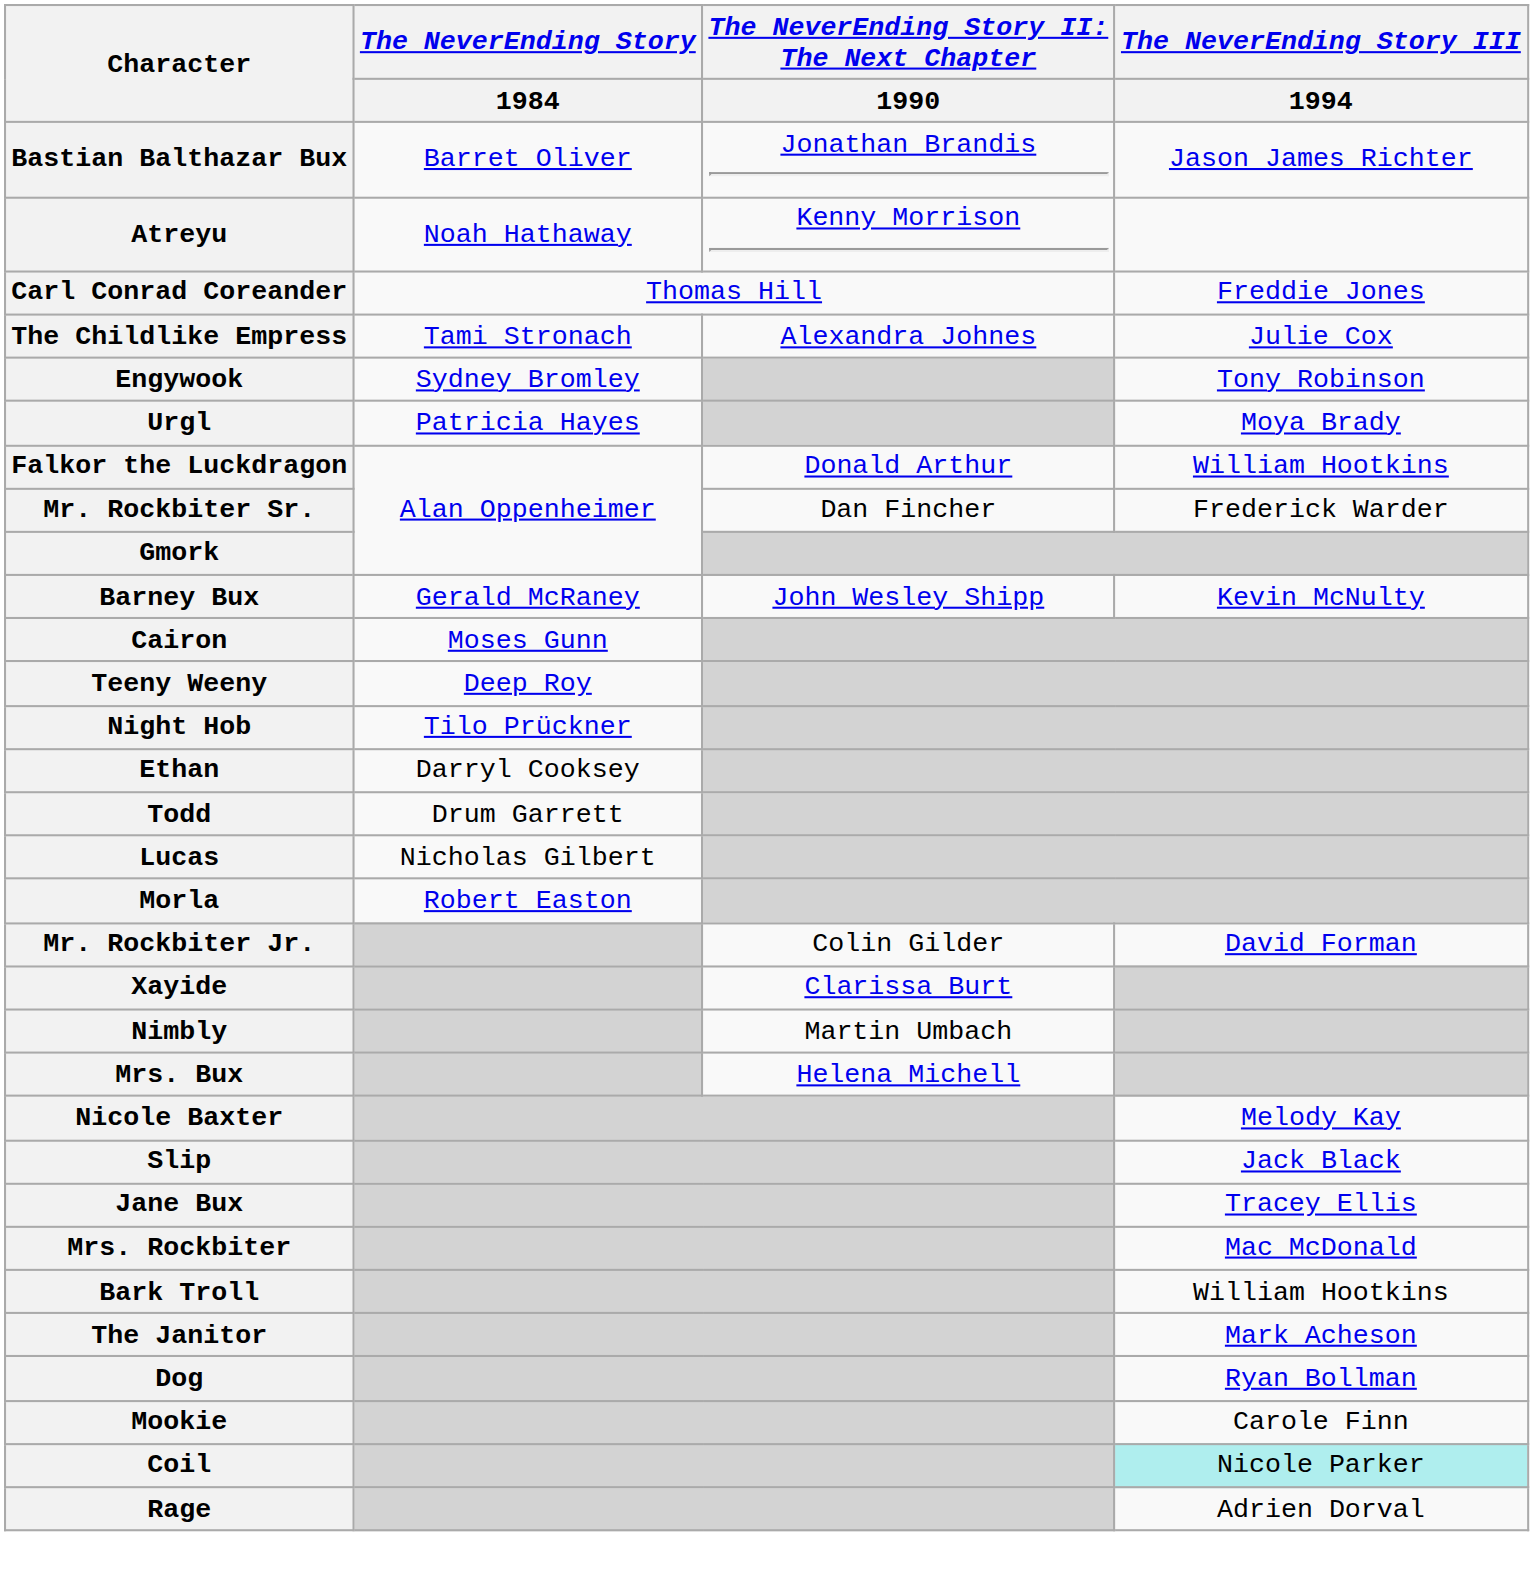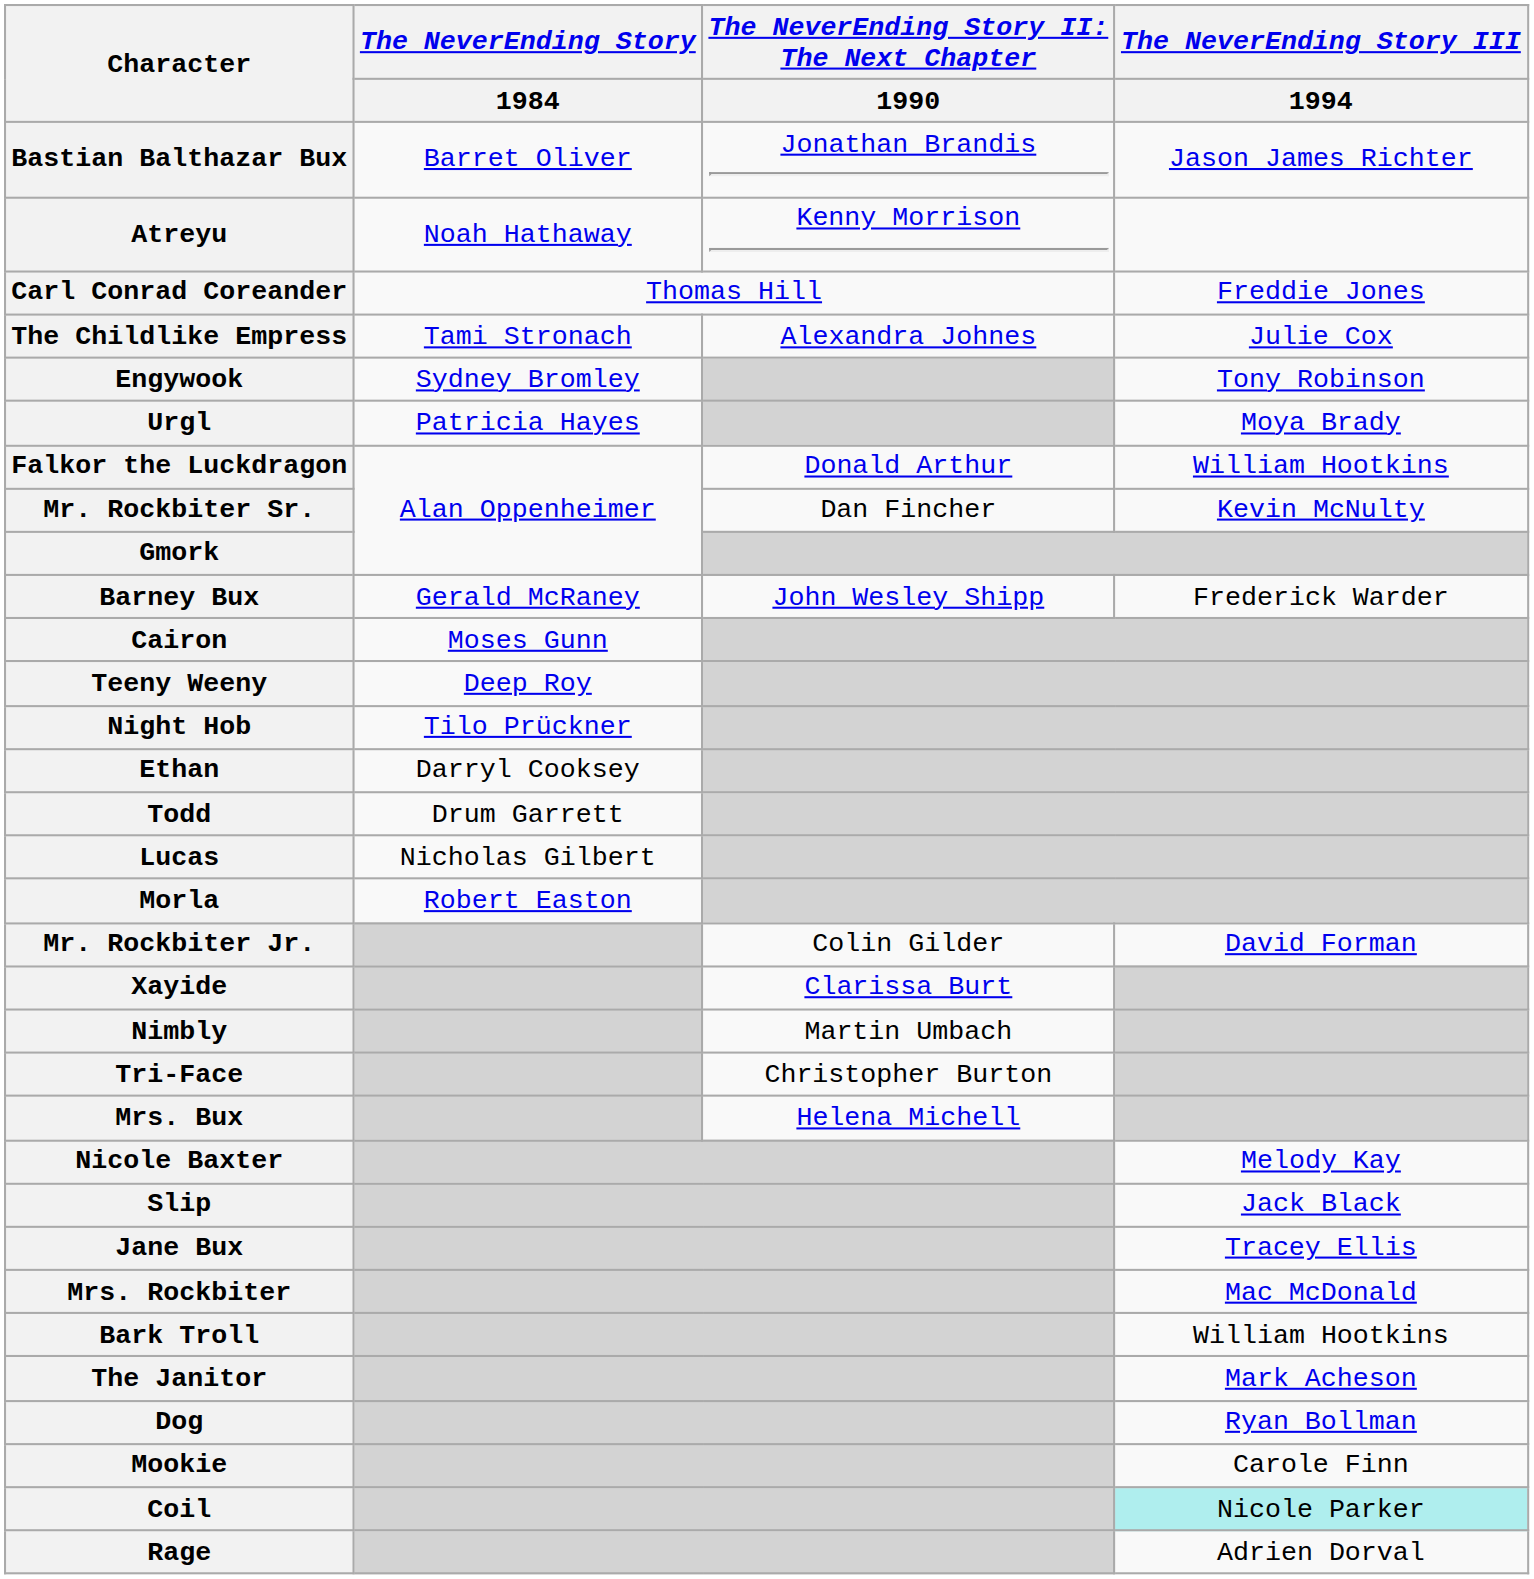 <table class="wikitable" style="text-align:center">
 <tr>
 <th rowspan="2">Character</th>
 <th><em><a href='#'>The NeverEnding Story</a></em></th>
 <th><em><a href='#'>The NeverEnding Story II:<br>The Next Chapter</a></em></th>
 <th><em><a href='#'>The NeverEnding Story III</a></em></th>
 </tr>
 <tr>
 <th>1984</th>
 <th>1990</th>
 <th>1994</th>
 </tr>
 <tr>
 <th>Bastian Balthazar Bux</th>
 <td><a href='#'>Barret Oliver</a></td>
 <td><a href='#'>Jonathan Brandis</a><hr></td>
 <td><a href='#'>Jason James Richter</a></td>
 </tr>
 <tr>
 <th>Atreyu</th>
 <td><a href='#'>Noah Hathaway</a></td>
 <td><a href='#'>Kenny Morrison</a><hr></td>
 <td></td>
 </tr>
 <tr>
 <th>Carl Conrad Coreander</th>
 <td colspan="2"><a href='#'>Thomas Hill</a></td>
 <td><a href='#'>Freddie Jones</a></td>
 </tr>
 <tr>
 <th>The Childlike Empress</th>
 <td><a href='#'>Tami Stronach</a></td>
 <td><a href='#'>Alexandra Johnes</a></td>
 <td><a href='#'>Julie Cox</a></td>
 </tr>
 <tr>
 <th>Engywook</th>
 <td><a href='#'>Sydney Bromley</a></td>
 <td style="background:lightgrey;"></td>
 <td><a href='#'>Tony Robinson</a></td>
 </tr>
 <tr>
 <th>Urgl</th>
 <td><a href='#'>Patricia Hayes</a></td>
 <td style="background:lightgrey;"></td>
 <td><a href='#'>Moya Brady</a></td>
 </tr>
 <tr>
 <th>Falkor the Luckdragon</th>
 <td rowspan="3"><a href='#'>Alan Oppenheimer</a></td>
 <td><a href='#'>Donald Arthur</a></td>
 <td><a href='#'>William Hootkins</a></td>
 </tr>
 <tr>
 <th>Mr. Rockbiter Sr.</th>
 <td>Dan Fincher</td>
-<td>Frederick Warder</td>
+<td><a href='#'>Kevin McNulty</a></td>
 </tr>
 <tr>
 <th>Gmork</th>
 <td colspan="2" style="background:lightgrey;"></td>
 </tr>
 <tr>
 <th>Barney Bux</th>
 <td><a href='#'>Gerald McRaney</a></td>
 <td><a href='#'>John Wesley Shipp</a></td>
-<td><a href='#'>Kevin McNulty</a></td>
+<td>Frederick Warder</td>
 </tr>
 <tr>
 <th>Cairon</th>
 <td><a href='#'>Moses Gunn</a></td>
 <td colspan="2" style="background:lightgrey;"></td>
 </tr>
 <tr>
 <th>Teeny Weeny</th>
 <td><a href='#'>Deep Roy</a></td>
 <td colspan="2" style="background:lightgrey;"></td>
 </tr>
 <tr>
 <th>Night Hob</th>
 <td><a href='#'>Tilo Prückner</a></td>
 <td colspan="2" style="background:lightgrey;"></td>
 </tr>
 <tr>
 <th>Ethan</th>
 <td>Darryl Cooksey</td>
 <td colspan="2" style="background:lightgrey;"></td>
 </tr>
 <tr>
 <th>Todd</th>
 <td>Drum Garrett</td>
 <td colspan="2" style="background:lightgrey;"></td>
 </tr>
 <tr>
 <th>Lucas</th>
 <td>Nicholas Gilbert</td>
 <td colspan="2" style="background:lightgrey;"></td>
 </tr>
 <tr>
 <th>Morla</th>
 <td><a href='#'>Robert Easton</a></td>
 <td colspan="2" style="background:lightgrey;"></td>
 </tr>
 <tr>
 <th>Mr. Rockbiter Jr.</th>
 <td style="background:lightgrey;"></td>
 <td>Colin Gilder</td>
 <td><a href='#'>David Forman</a></td>
 </tr>
 <tr>
 <th>Xayide</th>
 <td style="background:lightgrey;"></td>
 <td><a href='#'>Clarissa Burt</a></td>
 <td style="background:lightgrey;"></td>
 </tr>
 <tr>
 <th>Nimbly</th>
 <td style="background:lightgrey;"></td>
 <td>Martin Umbach</td>
+<td style="background:lightgrey;"></td>
+</tr>
+<tr>
+<th>Tri-Face</th>
+<td style="background:lightgrey;"></td>
+<td>Christopher Burton</td>
 <td style="background:lightgrey;"></td>
 </tr>
 <tr>
 <th>Mrs. Bux</th>
 <td style="background:lightgrey;"></td>
 <td><a href='#'>Helena Michell</a></td>
 <td style="background:lightgrey;"></td>
 </tr>
 <tr>
 <th>Nicole Baxter</th>
 <td colspan="2" style="background:lightgrey;"></td>
 <td><a href='#'>Melody Kay</a></td>
 </tr>
 <tr>
 <th>Slip</th>
 <td colspan="2" style="background:lightgrey;"></td>
 <td><a href='#'>Jack Black</a></td>
 </tr>
 <tr>
 <th>Jane Bux</th>
 <td colspan="2" style="background:lightgrey;"></td>
 <td><a href='#'>Tracey Ellis</a></td>
 </tr>
 <tr>
 <th>Mrs. Rockbiter</th>
 <td colspan="2" style="background:lightgrey;"></td>
 <td><a href='#'>Mac McDonald</a></td>
 </tr>
 <tr>
 <th>Bark Troll</th>
 <td colspan="2" style="background:lightgrey;"></td>
 <td>William Hootkins</td>
 </tr>
 <tr>
 <th>The Janitor</th>
 <td colspan="2" style="background:lightgrey;"></td>
 <td><a href='#'>Mark Acheson</a></td>
 </tr>
 <tr>
 <th>Dog</th>
 <td colspan="2" style="background:lightgrey;"></td>
 <td><a href='#'>Ryan Bollman</a></td>
 </tr>
 <tr>
 <th>Mookie</th>
 <td colspan="2" style="background:lightgrey;"></td>
 <td>Carole Finn</td>
 </tr>
 <tr>
 <th>Coil</th>
 <td colspan="2" style="background:lightgrey;"></td>
 <td style="background: paleturquoise;">Nicole Parker</td>
 </tr>
 <tr>
 <th>Rage</th>
 <td colspan="2" style="background:lightgrey;"></td>
 <td>Adrien Dorval</td>
 </tr>
 </table>
